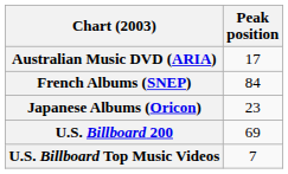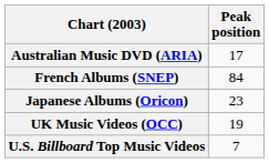 <table class="wikitable plainrowheaders sortable" style="text-align:center;">
 <tr>
 <th scope="col">Chart (2003)</th>
 <th scope="col">Peak<br>position</th>
 </tr>
 <tr>
 <th scope="row">Australian Music DVD (<a href='#'>ARIA</a>)</th>
 <td>17</td>
 </tr>
 <tr>
 <th scope="row">French Albums (<a href='#'>SNEP</a>)</th>
 <td>84</td>
 </tr>
 <tr>
 <th scope="row">Japanese Albums (<a href='#'>Oricon</a>)</th>
 <td>23</td>
 </tr>
 <tr>
-<th scope="row">U.S. <a href='#'><em>Billboard</em> 200</a></th>
-<td>69</td>
+<th scope="row">UK Music Videos (<a href='#'>OCC</a>)</th>
+<td>19</td>
 </tr>
 <tr>
 <th scope="row">U.S. <em>Billboard</em> Top Music Videos</th>
 <td>7</td>
 </tr>
 </table>
